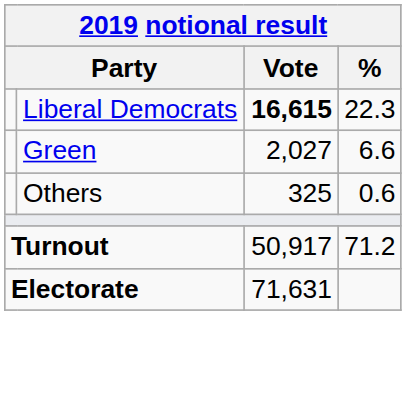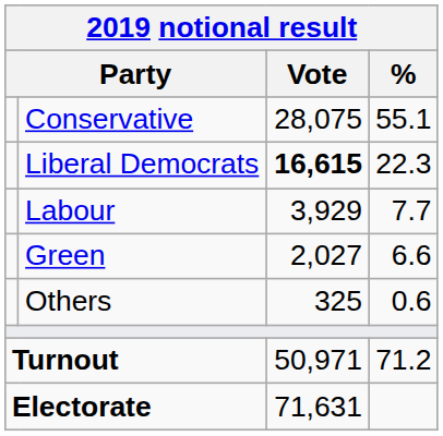 <table class="wikitable">
 <tr>
 <th colspan="4"><a href='#'>2019</a> <a href='#'>notional result</a></th>
 </tr>
 <tr>
 <th bgcolor="#DDDDFF" width="130px" colspan="2">Party</th>
 <th bgcolor="#DDDDFF" width="50px">Vote</th>
 <th bgcolor="#DDDDFF" width="30px">%</th>
 </tr>
 <tr>
 <td></td>
+<td><a href='#'>Conservative</a></td>
+<td align=right>28,075</td>
+<td align=right>55.1</td>
+</tr>
+<tr>
+<td></td>
 <td><a href='#'>Liberal Democrats</a></td>
 <td align=right><strong>16,615</strong></td>
 <td align=right>22.3</td>
+</tr>
+<tr>
+<td></td>
+<td><a href='#'>Labour</a></td>
+<td align=right>3,929</td>
+<td align=right>7.7</td>
 </tr>
 <tr>
 <td></td>
 <td><a href='#'>Green</a></td>
 <td align=right>2,027</td>
 <td align=right>6.6</td>
 </tr>
 <tr>
 <td></td>
 <td>Others</td>
 <td align=right>325</td>
 <td align=right>0.6</td>
 </tr>
 <tr>
 <td colspan="4" bgcolor="#EAECF0"></td>
 </tr>
 <tr>
 <td colspan="2"><strong>Turnout</strong></td>
-<td align=right>50,917</td>
+<td align=right>50,971</td>
 <td align=right>71.2</td>
 </tr>
 <tr>
 <td colspan="2"><strong>Electorate</strong></td>
 <td align=right>71,631</td>
 </tr>
 </table>
